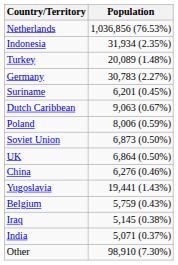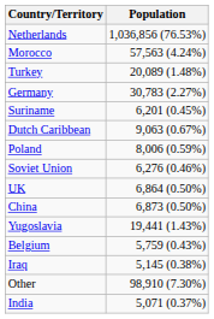 <table class="wikitable">
 <tr>
 <th>Country/Territory</th>
 <th>Population</th>
 </tr>
 <tr>
 <td> <a href='#'>Netherlands</a></td>
 <td style="text-align:right;">1,036,856 (76.53%)</td>
 </tr>
 <tr>
-<td> <a href='#'>Indonesia</a></td>
-<td style="text-align:right;">31,934 (2.35%)</td>
+<td> <a href='#'>Morocco</a></td>
+<td style="text-align:right;">57,563 (4.24%)</td>
 </tr>
 <tr>
 <td> <a href='#'>Turkey</a></td>
 <td style="text-align:right;">20,089 (1.48%)</td>
 </tr>
 <tr>
 <td> <a href='#'>Germany</a></td>
 <td style="text-align:right;">30,783 (2.27%)</td>
 </tr>
 <tr>
 <td> <a href='#'>Suriname</a></td>
 <td style="text-align:right;">6,201 (0.45%)</td>
 </tr>
 <tr>
 <td> <a href='#'>Dutch Caribbean</a></td>
 <td style="text-align:right;">9,063 (0.67%)</td>
 </tr>
 <tr>
 <td> <a href='#'>Poland</a></td>
 <td style="text-align:right;">8,006 (0.59%)</td>
 </tr>
 <tr>
 <td> <a href='#'>Soviet Union</a></td>
-<td style="text-align:right;">6,873 (0.50%)</td>
+<td style="text-align:right;">6,276 (0.46%)</td>
 </tr>
 <tr>
 <td> <a href='#'>UK</a></td>
 <td style="text-align:right;">6,864 (0.50%)</td>
 </tr>
 <tr>
 <td> <a href='#'>China</a></td>
-<td style="text-align:right;">6,276 (0.46%)</td>
+<td style="text-align:right;">6,873 (0.50%)</td>
 </tr>
 <tr>
 <td> <a href='#'>Yugoslavia</a></td>
 <td style="text-align:right;">19,441 (1.43%)</td>
 </tr>
 <tr>
 <td> <a href='#'>Belgium</a></td>
 <td style="text-align:right;">5,759 (0.43%)</td>
 </tr>
 <tr>
 <td> <a href='#'>Iraq</a></td>
 <td style="text-align:right;">5,145 (0.38%)</td>
 </tr>
 <tr>
+<td>Other</td>
+<td style="text-align:right;">98,910 (7.30%)</td>
+</tr>
+<tr>
 <td> <a href='#'>India</a></td>
 <td style="text-align:right;">5,071 (0.37%)</td>
 </tr>
-<tr>
-<td>Other</td>
-<td style="text-align:right;">98,910 (7.30%)</td>
-</tr>
 </table>
